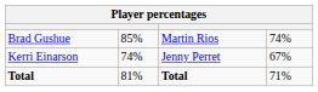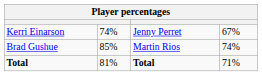 <table class="wikitable">
 <tr>
 <th colspan=4 width=400>Player percentages</th>
 </tr>
 <tr>
 <th colspan=2 width=200 style="white-space:nowrap;"></th>
 <th colspan=2 width=200 style="white-space:nowrap;"></th>
 </tr>
 <tr>
+<td><a href='#'>Kerri Einarson</a></td>
+<td>74%</td>
+<td><a href='#'>Jenny Perret</a></td>
+<td>67%</td>
+</tr>
+<tr>
 <td><a href='#'>Brad Gushue</a></td>
 <td>85%</td>
 <td><a href='#'>Martin Rios</a></td>
 <td>74%</td>
-</tr>
-<tr>
-<td><a href='#'>Kerri Einarson</a></td>
-<td>74%</td>
-<td><a href='#'>Jenny Perret</a></td>
-<td>67%</td>
 </tr>
 <tr>
 <td><strong>Total</strong></td>
 <td>81%</td>
 <td><strong>Total</strong></td>
 <td>71%</td>
 </tr>
 </table>
